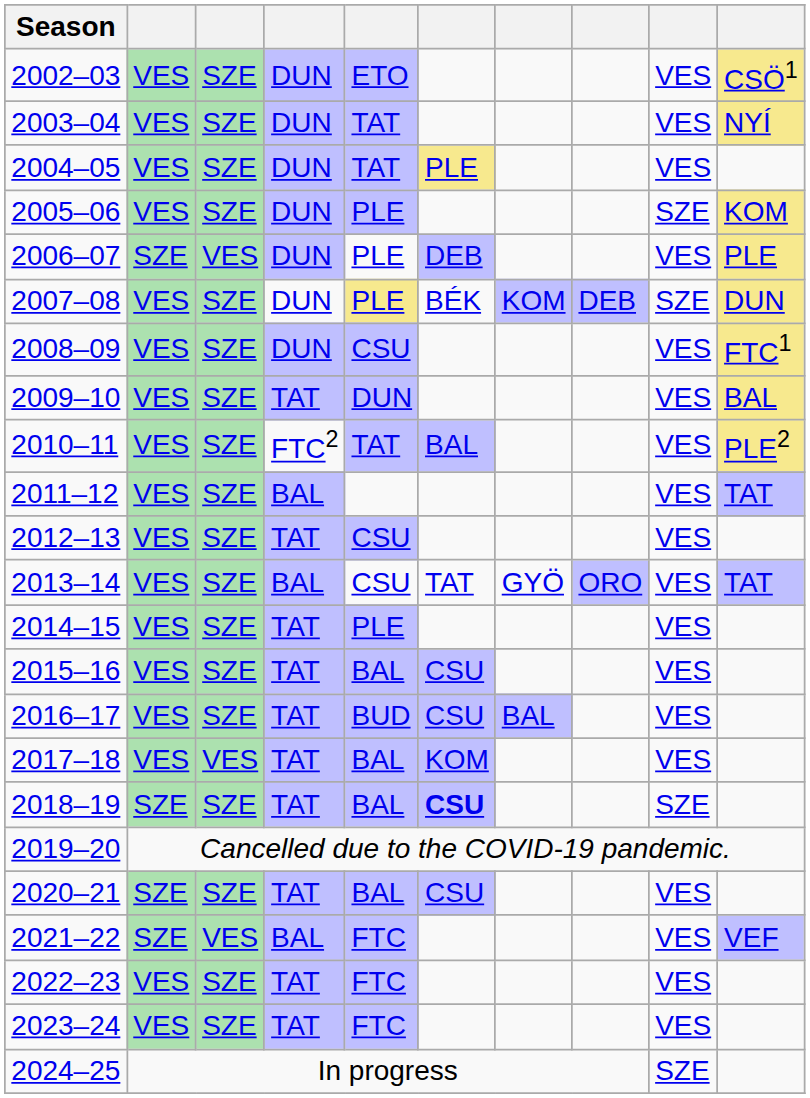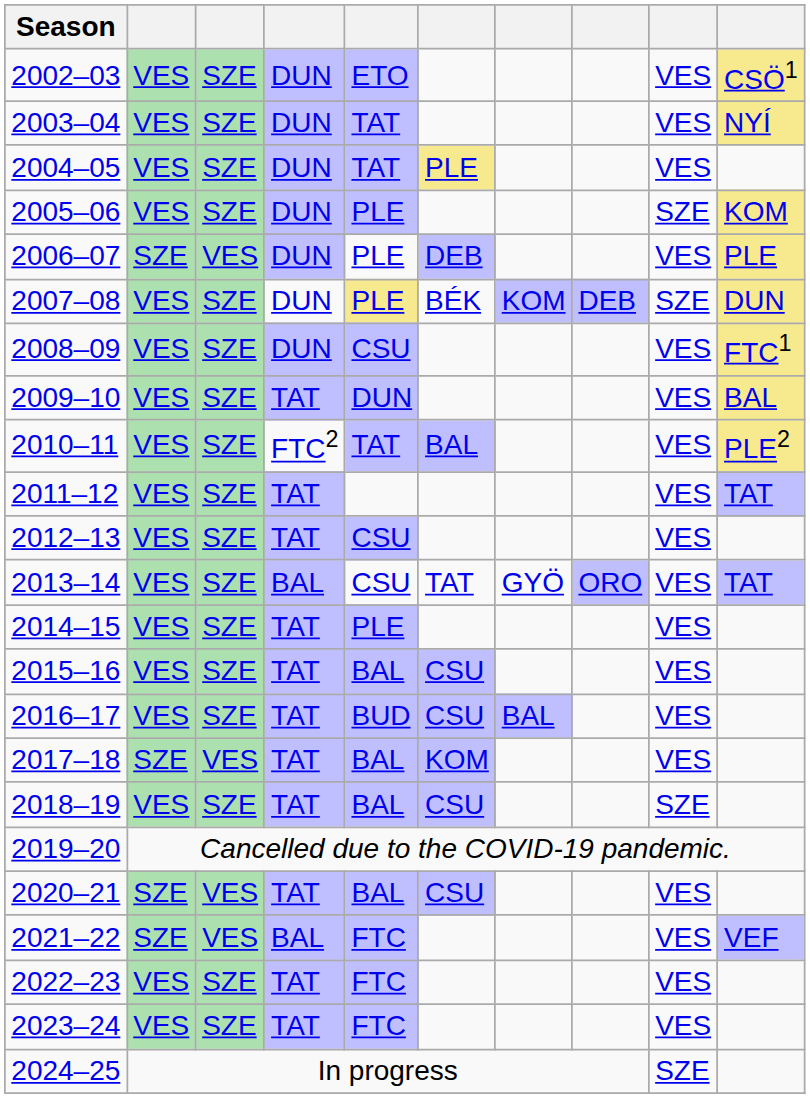 <table class="wikitable plainrowheaders" align="center">
 <tr>
 <th>Season</th>
 <th></th>
 <th></th>
 <th></th>
 <th></th>
 <th></th>
 <th></th>
 <th></th>
 <th></th>
 <th></th>
 </tr>
 <tr>
 <td><a href='#'>2002–03</a></td>
 <td bgcolor="#aCe1af"><a href='#'>VES</a></td>
 <td bgcolor="#aCe1af"><a href='#'>SZE</a></td>
 <td bgcolor="#bfbfff"><a href='#'>DUN</a></td>
 <td bgcolor="#bfbfff"><a href='#'>ETO</a></td>
 <td></td>
 <td></td>
 <td></td>
 <td><a href='#'>VES</a></td>
 <td bgcolor="#f7e98e"><a href='#'>CSÖ</a><sup>1</sup></td>
 </tr>
 <tr>
 <td><a href='#'>2003–04</a></td>
 <td bgcolor="#aCe1af"><a href='#'>VES</a></td>
 <td bgcolor="#aCe1af"><a href='#'>SZE</a></td>
 <td bgcolor="#bfbfff"><a href='#'>DUN</a></td>
 <td bgcolor="#bfbfff"><a href='#'>TAT</a></td>
 <td></td>
 <td></td>
 <td></td>
 <td><a href='#'>VES</a></td>
 <td bgcolor="#f7e98e"><a href='#'>NYÍ</a></td>
 </tr>
 <tr>
 <td><a href='#'>2004–05</a></td>
 <td bgcolor="#aCe1af"><a href='#'>VES</a></td>
 <td bgcolor="#aCe1af"><a href='#'>SZE</a></td>
 <td bgcolor="#bfbfff"><a href='#'>DUN</a></td>
 <td bgcolor="#bfbfff"><a href='#'>TAT</a></td>
 <td bgcolor="#f7e98e"><a href='#'>PLE</a></td>
 <td></td>
 <td></td>
 <td><a href='#'>VES</a></td>
 <td></td>
 </tr>
 <tr>
 <td><a href='#'>2005–06</a></td>
 <td bgcolor="#aCe1af"><a href='#'>VES</a></td>
 <td bgcolor="#aCe1af"><a href='#'>SZE</a></td>
 <td bgcolor="#bfbfff"><a href='#'>DUN</a></td>
 <td bgcolor="#bfbfff"><a href='#'>PLE</a></td>
 <td></td>
 <td></td>
 <td></td>
 <td><a href='#'>SZE</a></td>
 <td bgcolor="#f7e98e"><a href='#'>KOM</a></td>
 </tr>
 <tr>
 <td><a href='#'>2006–07</a></td>
 <td bgcolor="#aCe1af"><a href='#'>SZE</a></td>
 <td bgcolor="#aCe1af"><a href='#'>VES</a></td>
 <td bgcolor="#bfbfff"><a href='#'>DUN</a></td>
 <td><a href='#'>PLE</a></td>
 <td bgcolor="#bfbfff"><a href='#'>DEB</a></td>
 <td></td>
 <td></td>
 <td><a href='#'>VES</a></td>
 <td bgcolor="#f7e98e"><a href='#'>PLE</a></td>
 </tr>
 <tr>
 <td><a href='#'>2007–08</a></td>
 <td bgcolor="#aCe1af"><a href='#'>VES</a></td>
 <td bgcolor="#aCe1af"><a href='#'>SZE</a></td>
 <td><a href='#'>DUN</a></td>
 <td bgcolor="#f7e98e"><a href='#'>PLE</a></td>
 <td><a href='#'>BÉK</a></td>
 <td bgcolor="#bfbfff"><a href='#'>KOM</a></td>
 <td bgcolor="#bfbfff"><a href='#'>DEB</a></td>
 <td><a href='#'>SZE</a></td>
 <td bgcolor="#f7e98e"><a href='#'>DUN</a></td>
 </tr>
 <tr>
 <td><a href='#'>2008–09</a></td>
 <td bgcolor="#aCe1af"><a href='#'>VES</a></td>
 <td bgcolor="#aCe1af"><a href='#'>SZE</a></td>
 <td bgcolor="#bfbfff"><a href='#'>DUN</a></td>
 <td bgcolor="#bfbfff"><a href='#'>CSU</a></td>
 <td></td>
 <td></td>
 <td></td>
 <td><a href='#'>VES</a></td>
 <td bgcolor="#f7e98e"><a href='#'>FTC</a><sup>1</sup></td>
 </tr>
 <tr>
 <td><a href='#'>2009–10</a></td>
 <td bgcolor="#aCe1af"><a href='#'>VES</a></td>
 <td bgcolor="#aCe1af"><a href='#'>SZE</a></td>
 <td bgcolor="#bfbfff"><a href='#'>TAT</a></td>
 <td bgcolor="#bfbfff"><a href='#'>DUN</a></td>
 <td></td>
 <td></td>
 <td></td>
 <td><a href='#'>VES</a></td>
 <td bgcolor="#f7e98e"><a href='#'>BAL</a></td>
 </tr>
 <tr>
 <td><a href='#'>2010–11</a></td>
 <td bgcolor="#aCe1af"><a href='#'>VES</a></td>
 <td bgcolor="#aCe1af"><a href='#'>SZE</a></td>
 <td><a href='#'>FTC</a><sup>2</sup></td>
 <td bgcolor="#bfbfff"><a href='#'>TAT</a></td>
 <td bgcolor="#bfbfff"><a href='#'>BAL</a></td>
 <td></td>
 <td></td>
 <td><a href='#'>VES</a></td>
 <td bgcolor="#f7e98e"><a href='#'>PLE</a><sup>2</sup></td>
 </tr>
 <tr>
 <td><a href='#'>2011–12</a></td>
 <td bgcolor="#aCe1af"><a href='#'>VES</a></td>
 <td bgcolor="#aCe1af"><a href='#'>SZE</a></td>
-<td bgcolor="#bfbfff"><a href='#'>BAL</a></td>
+<td bgcolor="#bfbfff"><a href='#'>TAT</a></td>
 <td></td>
 <td></td>
 <td></td>
 <td></td>
 <td><a href='#'>VES</a></td>
 <td bgcolor="#bfbfff"><a href='#'>TAT</a></td>
 </tr>
 <tr>
 <td><a href='#'>2012–13</a></td>
 <td bgcolor="#aCe1af"><a href='#'>VES</a></td>
 <td bgcolor="#aCe1af"><a href='#'>SZE</a></td>
 <td bgcolor="#bfbfff"><a href='#'>TAT</a></td>
 <td bgcolor="#bfbfff"><a href='#'>CSU</a></td>
 <td></td>
 <td></td>
 <td></td>
 <td><a href='#'>VES</a></td>
 <td></td>
 </tr>
 <tr>
 <td><a href='#'>2013–14</a></td>
 <td bgcolor="#aCe1af"><a href='#'>VES</a></td>
 <td bgcolor="#aCe1af"><a href='#'>SZE</a></td>
 <td bgcolor="#bfbfff"><a href='#'>BAL</a></td>
 <td><a href='#'>CSU</a></td>
 <td><a href='#'>TAT</a></td>
 <td><a href='#'>GYÖ</a></td>
 <td bgcolor="#bfbfff"><a href='#'>ORO</a></td>
 <td><a href='#'>VES</a></td>
 <td bgcolor="#bfbfff"><a href='#'>TAT</a></td>
 </tr>
 <tr>
 <td><a href='#'>2014–15</a></td>
 <td bgcolor="#aCe1af"><a href='#'>VES</a></td>
 <td bgcolor="#aCe1af"><a href='#'>SZE</a></td>
 <td bgcolor="#bfbfff"><a href='#'>TAT</a></td>
 <td bgcolor="#bfbfff"><a href='#'>PLE</a></td>
 <td></td>
 <td></td>
 <td></td>
 <td><a href='#'>VES</a></td>
 <td></td>
 </tr>
 <tr>
 <td><a href='#'>2015–16</a></td>
 <td bgcolor="#aCe1af"><a href='#'>VES</a></td>
 <td bgcolor="#aCe1af"><a href='#'>SZE</a></td>
 <td bgcolor="#bfbfff"><a href='#'>TAT</a></td>
 <td bgcolor="#bfbfff"><a href='#'>BAL</a></td>
 <td bgcolor="#bfbfff"><a href='#'>CSU</a></td>
 <td></td>
 <td></td>
 <td><a href='#'>VES</a></td>
 <td></td>
 </tr>
 <tr>
 <td><a href='#'>2016–17</a></td>
 <td bgcolor="#aCe1af"><a href='#'>VES</a></td>
 <td bgcolor="#aCe1af"><a href='#'>SZE</a></td>
 <td bgcolor="#bfbfff"><a href='#'>TAT</a></td>
 <td bgcolor="#bfbfff"><a href='#'>BUD</a></td>
 <td bgcolor="#bfbfff"><a href='#'>CSU</a></td>
 <td bgcolor="#bfbfff"><a href='#'>BAL</a></td>
 <td></td>
 <td><a href='#'>VES</a></td>
 <td></td>
 </tr>
 <tr>
 <td><a href='#'>2017–18</a></td>
-<td bgcolor="#aCe1af"><a href='#'>VES</a></td>
+<td bgcolor="#aCe1af"><a href='#'>SZE</a></td>
 <td bgcolor="#aCe1af"><a href='#'>VES</a></td>
 <td bgcolor="#bfbfff"><a href='#'>TAT</a></td>
 <td bgcolor="#bfbfff"><a href='#'>BAL</a></td>
 <td bgcolor="#bfbfff"><a href='#'>KOM</a></td>
 <td></td>
 <td></td>
 <td><a href='#'>VES</a></td>
 <td></td>
 </tr>
 <tr>
 <td><a href='#'>2018–19</a></td>
-<td bgcolor="#aCe1af"><a href='#'>SZE</a></td>
+<td bgcolor="#aCe1af"><a href='#'>VES</a></td>
 <td bgcolor="#aCe1af"><a href='#'>SZE</a></td>
 <td bgcolor="#bfbfff"><a href='#'>TAT</a></td>
 <td bgcolor="#bfbfff"><a href='#'>BAL</a></td>
-<td bgcolor="#bfbfff"><strong><a href='#'>CSU</a></strong></td>
+<td bgcolor="#bfbfff"><a href='#'>CSU</a></td>
 <td></td>
 <td></td>
 <td><a href='#'>SZE</a></td>
 <td></td>
 </tr>
 <tr>
 <td><a href='#'>2019–20</a></td>
 <td colspan=9  align=center><em>Cancelled due to the COVID-19 pandemic.</td>
 </tr>
 <tr>
 <td><a href='#'>2020–21</a></td>
 <td bgcolor="#aCe1af"><a href='#'>SZE</a></td>
-<td bgcolor="#aCe1af"><a href='#'>SZE</a></td>
+<td bgcolor="#aCe1af"><a href='#'>VES</a></td>
 <td bgcolor="#bfbfff"><a href='#'>TAT</a></td>
 <td bgcolor="#bfbfff"><a href='#'>BAL</a></td>
 <td bgcolor="#bfbfff"><a href='#'>CSU</a></td>
 <td></td>
 <td></td>
 <td><a href='#'>VES</a></td>
 <td></td>
 </tr>
 <tr>
 <td><a href='#'>2021–22</a></td>
 <td bgcolor="#aCe1af"><a href='#'>SZE</a></td>
 <td bgcolor="#aCe1af"><a href='#'>VES</a></td>
 <td bgcolor="#bfbfff"><a href='#'>BAL</a></td>
 <td bgcolor="#bfbfff"><a href='#'>FTC</a></td>
 <td></td>
 <td></td>
 <td></td>
 <td><a href='#'>VES</a></td>
 <td bgcolor="#bfbfff"><a href='#'>VEF</a></td>
 </tr>
 <tr>
 <td><a href='#'>2022–23</a></td>
 <td bgcolor="#aCe1af"><a href='#'>VES</a></td>
 <td bgcolor="#aCe1af"><a href='#'>SZE</a></td>
 <td bgcolor="#bfbfff"><a href='#'>TAT</a></td>
 <td bgcolor="#bfbfff"><a href='#'>FTC</a></td>
 <td></td>
 <td></td>
 <td></td>
 <td><a href='#'>VES</a></td>
 <td></td>
 </tr>
 <tr>
 <td><a href='#'>2023–24</a></td>
 <td bgcolor="#aCe1af"><a href='#'>VES</a></td>
 <td bgcolor="#aCe1af"><a href='#'>SZE</a></td>
 <td bgcolor="#bfbfff"><a href='#'>TAT</a></td>
 <td bgcolor="#bfbfff"><a href='#'>FTC</a></td>
 <td></td>
 <td></td>
 <td></td>
 <td><a href='#'>VES</a></td>
 <td></td>
 </tr>
 <tr>
 <td><a href='#'>2024–25</a></td>
 <td colspan=7  align=center></em>In progress<em></td>
 <td><a href='#'>SZE</a></td>
 <td></td>
 </tr>
 <tr>
 </tr>
 </table>
